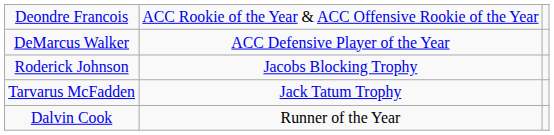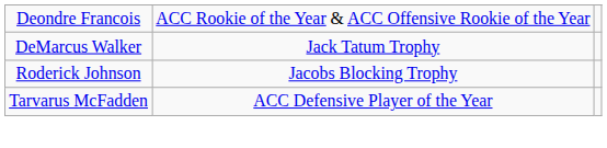 <table class="wikitable sortable sortable" style="text-align: center">
 <tr align=center>
 </tr>
 <tr>
 <td><a href='#'>Deondre Francois</a></td>
 <td><a href='#'>ACC Rookie of the Year</a> & <a href='#'>ACC Offensive Rookie of the Year</a></td>
 <td></td>
 </tr>
 <tr>
 <td><a href='#'>DeMarcus Walker</a></td>
-<td><a href='#'>ACC Defensive Player of the Year</a></td>
+<td><a href='#'>Jack Tatum Trophy</a></td>
 <td></td>
 </tr>
 <tr>
 <td><a href='#'>Roderick Johnson</a></td>
 <td><a href='#'>Jacobs Blocking Trophy</a></td>
 <td></td>
 </tr>
 <tr>
 <td><a href='#'>Tarvarus McFadden</a></td>
-<td><a href='#'>Jack Tatum Trophy</a></td>
-<td></td>
-</tr>
-<tr>
-<td><a href='#'>Dalvin Cook</a></td>
-<td>Runner of the Year</td>
+<td><a href='#'>ACC Defensive Player of the Year</a></td>
 <td></td>
 </tr>
 </table>
